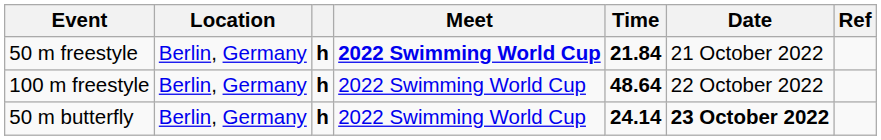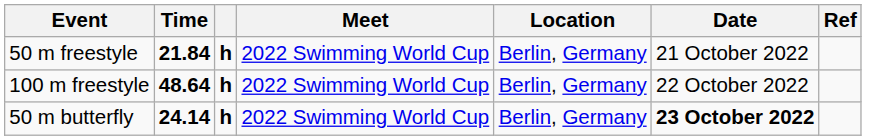 <table class="wikitable">
 <tr>
 <th>Event</th>
-<th>Location</th>
+<th>Time</th>
 <th></th>
 <th>Meet</th>
-<th>Time</th>
+<th>Location</th>
 <th>Date</th>
 <th>Ref</th>
 </tr>
 <tr>
 <td>50 m freestyle</td>
+<td style="text-align:center;"><strong>21.84</strong></td>
+<td><strong>h</strong></td>
+<td><a href='#'>2022 Swimming World Cup</a></td>
 <td><a href='#'>Berlin</a>, <a href='#'>Germany</a></td>
-<td><strong>h</strong></td>
-<td><strong><a href='#'>2022 Swimming World Cup</a></strong></td>
-<td style="text-align:center;"><strong>21.84</strong></td>
 <td>21 October 2022</td>
 <td style="text-align:center;"></td>
 </tr>
 <tr>
 <td>100 m freestyle</td>
-<td><a href='#'>Berlin</a>, <a href='#'>Germany</a></td>
+<td style="text-align:center;"><strong>48.64</strong></td>
 <td><strong>h</strong></td>
 <td><a href='#'>2022 Swimming World Cup</a></td>
-<td style="text-align:center;"><strong>48.64</strong></td>
+<td><a href='#'>Berlin</a>, <a href='#'>Germany</a></td>
 <td>22 October 2022</td>
 <td style="text-align:center;"></td>
 </tr>
 <tr>
 <td>50 m butterfly</td>
-<td><a href='#'>Berlin</a>, <a href='#'>Germany</a></td>
+<td style="text-align:center;"><strong>24.14</strong></td>
 <td><strong>h</strong></td>
 <td><a href='#'>2022 Swimming World Cup</a></td>
-<td style="text-align:center;"><strong>24.14</strong></td>
+<td><a href='#'>Berlin</a>, <a href='#'>Germany</a></td>
 <td><strong>23 October 2022</strong></td>
 <td style="text-align:center;"></td>
 </tr>
 </table>
